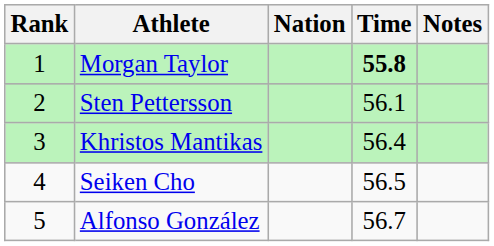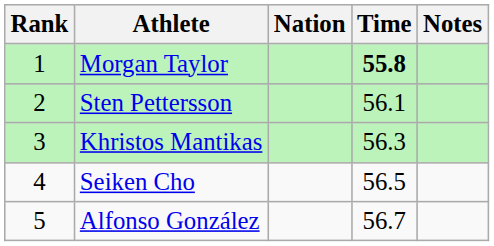 <table class="wikitable sortable" style="text-align:center">
 <tr>
 <th>Rank</th>
 <th>Athlete</th>
 <th>Nation</th>
 <th>Time</th>
 <th>Notes</th>
 </tr>
 <tr bgcolor=bbf3bb>
 <td>1</td>
 <td align=left><a href='#'>Morgan Taylor</a></td>
 <td align=left></td>
 <td><strong>55.8</strong></td>
 <td></td>
 </tr>
 <tr bgcolor=bbf3bb>
 <td>2</td>
 <td align=left><a href='#'>Sten Pettersson</a></td>
 <td align=left></td>
 <td>56.1</td>
 <td></td>
 </tr>
 <tr bgcolor=bbf3bb>
 <td>3</td>
 <td align=left><a href='#'>Khristos Mantikas</a></td>
 <td align=left></td>
-<td>56.4</td>
+<td>56.3</td>
 <td></td>
 </tr>
 <tr>
 <td>4</td>
 <td align=left><a href='#'>Seiken Cho</a></td>
 <td align=left></td>
 <td>56.5</td>
 <td></td>
 </tr>
 <tr>
 <td>5</td>
 <td align=left><a href='#'>Alfonso González</a></td>
 <td align=left></td>
 <td>56.7</td>
 <td></td>
 </tr>
 </table>
